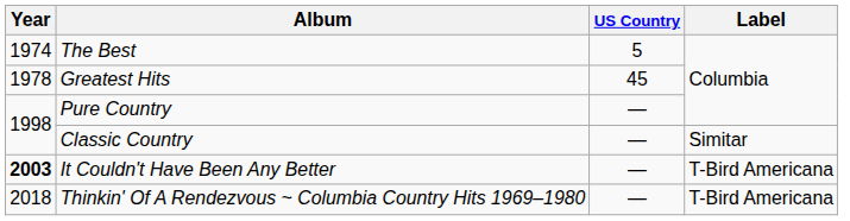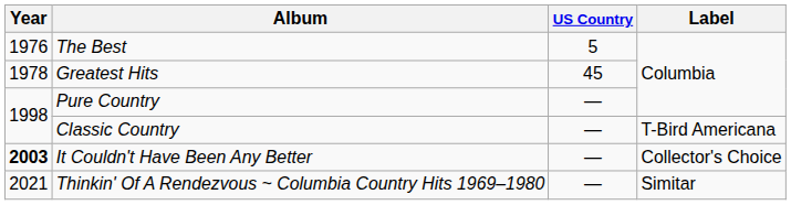 <table class="wikitable">
 <tr>
 <th>Year</th>
 <th>Album</th>
 <th><small><a href='#'>US Country</a></small></th>
 <th>Label</th>
 </tr>
 <tr>
-<td>1974</td>
+<td>1976</td>
 <td><em>The Best</em></td>
 <td align="center">5</td>
 <td rowspan="3">Columbia</td>
 </tr>
 <tr>
 <td>1978</td>
 <td><em>Greatest Hits</em></td>
 <td align="center">45</td>
 </tr>
 <tr>
 <td rowspan="2">1998</td>
 <td><em>Pure Country</em></td>
 <td align="center">—</td>
 </tr>
 <tr>
 <td><em>Classic Country</em></td>
 <td align="center">—</td>
-<td>Simitar</td>
+<td>T-Bird Americana</td>
 </tr>
 <tr>
 <td><strong>2003</strong></td>
 <td><em>It Couldn't Have Been Any Better</em></td>
 <td align="center">—</td>
-<td>T-Bird Americana</td>
+<td>Collector's Choice</td>
 </tr>
 <tr>
-<td>2018</td>
+<td>2021</td>
 <td><em>Thinkin' Of A Rendezvous ~ Columbia Country Hits 1969–1980</em></td>
 <td align="center">—</td>
-<td>T-Bird Americana</td>
+<td>Simitar</td>
 </tr>
 </table>
